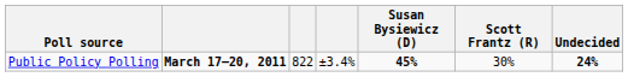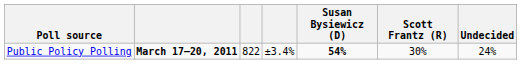 <table class="wikitable" style="text-align:center">
 <tr valign= bottom>
 <th>Poll source</th>
 <th></th>
 <th></th>
 <th></th>
 <th style="width:100px;">Susan<br>Bysiewicz (D)</th>
 <th style="width:100px;">Scott<br>Frantz (R)</th>
 <th>Undecided</th>
 </tr>
 <tr>
 <td align=left><a href='#'>Public Policy Polling</a></td>
 <td><strong>March 17–20, 2011</strong></td>
 <td>822</td>
 <td>±3.4%</td>
-<td><strong>45%</strong></td>
+<td><strong>54%</strong></td>
 <td>30%</td>
-<td><strong>24%</strong></td>
+<td>24%</td>
 </tr>
 </table>
